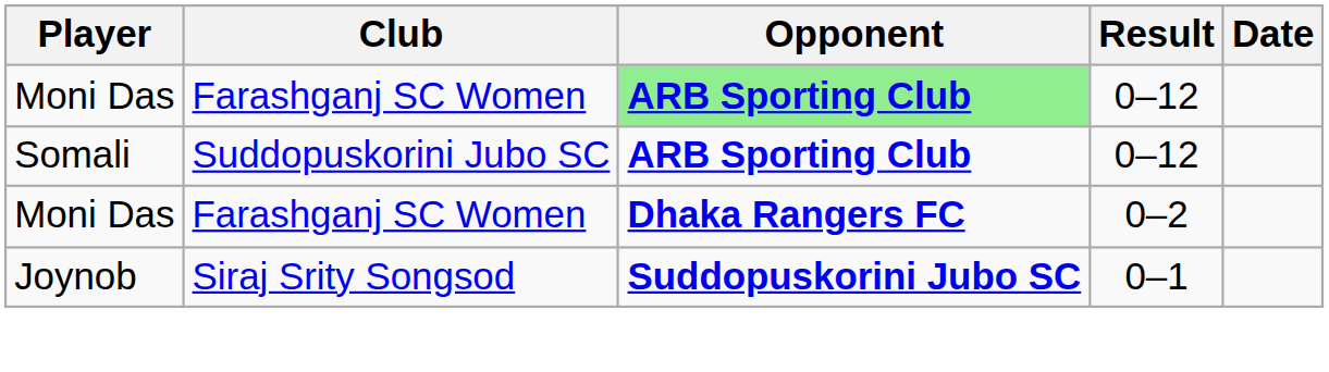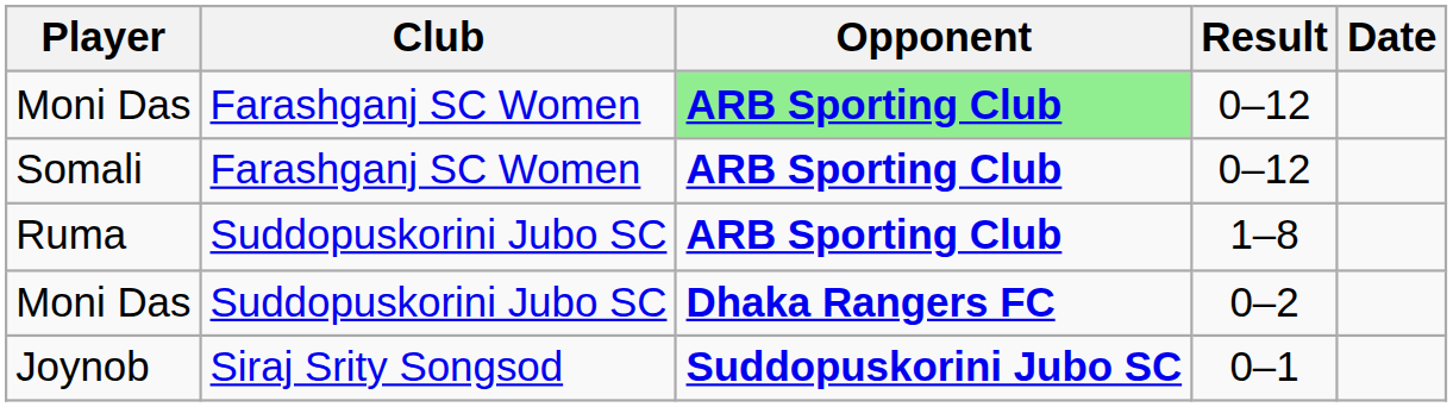 <table class="wikitable">
 <tr>
 <th>Player</th>
 <th>Club</th>
 <th>Opponent</th>
 <th style="text-align:center">Result</th>
 <th>Date</th>
 </tr>
 <tr>
 <td> Moni Das</td>
 <td><a href='#'>Farashganj SC Women</a></td>
 <td style="background: lightgreen;"><strong><a href='#'>ARB Sporting Club</a></strong></td>
 <td align="center">0–12</td>
 <td></td>
 </tr>
 <tr>
 <td> Somali</td>
-<td><a href='#'>Suddopuskorini Jubo SC</a></td>
+<td><a href='#'>Farashganj SC Women</a></td>
 <td><strong><a href='#'>ARB Sporting Club</a></strong></td>
 <td align="center">0–12</td>
 <td></td>
 </tr>
 <tr>
+<td> Ruma</td>
+<td><a href='#'>Suddopuskorini Jubo SC</a></td>
+<td><strong><a href='#'>ARB Sporting Club</a></strong></td>
+<td style="text-align:center;">1–8</td>
+<td></td>
+</tr>
+<tr>
 <td> Moni Das</td>
-<td><a href='#'>Farashganj SC Women</a></td>
+<td><a href='#'>Suddopuskorini Jubo SC</a></td>
 <td><strong><a href='#'>Dhaka Rangers FC</a></strong></td>
 <td align="center">0–2</td>
 <td></td>
 </tr>
 <tr>
 <td> Joynob</td>
 <td><a href='#'>Siraj Srity Songsod</a></td>
 <td><strong><a href='#'>Suddopuskorini Jubo SC</a></strong></td>
 <td style="text-align:center;">0–1</td>
 <td></td>
 </tr>
 </table>
